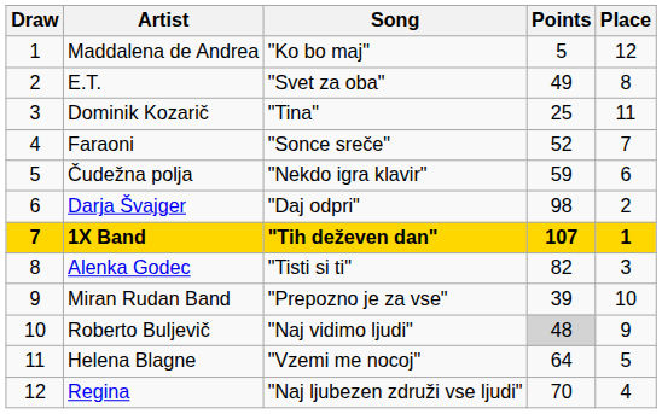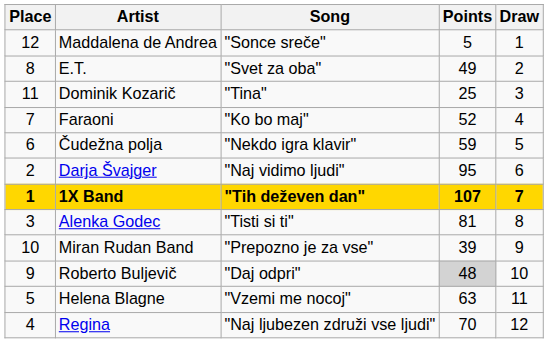 <table class="sortable wikitable" style="margin: 1em auto 1em auto; text-align:center">
 <tr>
-<th>Draw</th>
+<th>Place</th>
 <th>Artist</th>
 <th>Song</th>
 <th>Points</th>
-<th>Place</th>
+<th>Draw</th>
 </tr>
 <tr>
+<td>12</td>
+<td align="left">Maddalena de Andrea</td>
+<td align="left">"Sonce sreče"</td>
+<td>5</td>
 <td>1</td>
-<td align="left">Maddalena de Andrea</td>
+</tr>
+<tr>
+<td>8</td>
+<td align="left">E.T.</td>
+<td align="left">"Svet za oba"</td>
+<td>49</td>
+<td>2</td>
+</tr>
+<tr>
+<td>11</td>
+<td align="left">Dominik Kozarič</td>
+<td align="left">"Tina"</td>
+<td>25</td>
+<td>3</td>
+</tr>
+<tr>
+<td>7</td>
+<td align="left">Faraoni</td>
 <td align="left">"Ko bo maj"</td>
+<td>52</td>
+<td>4</td>
+</tr>
+<tr>
+<td>6</td>
+<td align="left">Čudežna polja</td>
+<td align="left">"Nekdo igra klavir"</td>
+<td>59</td>
 <td>5</td>
-<td>12</td>
 </tr>
 <tr>
 <td>2</td>
-<td align="left">E.T.</td>
-<td align="left">"Svet za oba"</td>
-<td>49</td>
+<td align="left"><a href='#'>Darja Švajger</a></td>
+<td align="left">"Naj vidimo ljudi"</td>
+<td>95</td>
+<td>6</td>
+</tr>
+<tr style="background:gold; font-weight:bold;">
+<td>1</td>
+<td align="left">1X Band</td>
+<td align="left">"Tih deževen dan"</td>
+<td>107</td>
+<td>7</td>
+</tr>
+<tr>
+<td>3</td>
+<td align="left"><a href='#'>Alenka Godec</a></td>
+<td align="left">"Tisti si ti"</td>
+<td>81</td>
 <td>8</td>
 </tr>
 <tr>
-<td>3</td>
-<td align="left">Dominik Kozarič</td>
-<td align="left">"Tina"</td>
-<td>25</td>
+<td>10</td>
+<td align="left">Miran Rudan Band</td>
+<td align="left">"Prepozno je za vse"</td>
+<td>39</td>
+<td>9</td>
+</tr>
+<tr>
+<td>9</td>
+<td align="left">Roberto Buljevič</td>
+<td align="left">"Daj odpri"</td>
+<td style="background: lightgrey;">48</td>
+<td>10</td>
+</tr>
+<tr>
+<td>5</td>
+<td align="left">Helena Blagne</td>
+<td align="left">"Vzemi me nocoj"</td>
+<td>63</td>
 <td>11</td>
 </tr>
 <tr>
 <td>4</td>
-<td align="left">Faraoni</td>
-<td align="left">"Sonce sreče"</td>
-<td>52</td>
-<td>7</td>
-</tr>
-<tr>
-<td>5</td>
-<td align="left">Čudežna polja</td>
-<td align="left">"Nekdo igra klavir"</td>
-<td>59</td>
-<td>6</td>
-</tr>
-<tr>
-<td>6</td>
-<td align="left"><a href='#'>Darja Švajger</a></td>
-<td align="left">"Daj odpri"</td>
-<td>98</td>
-<td>2</td>
-</tr>
-<tr style="background:gold; font-weight:bold;">
-<td>7</td>
-<td align="left">1X Band</td>
-<td align="left">"Tih deževen dan"</td>
-<td>107</td>
-<td>1</td>
-</tr>
-<tr>
-<td>8</td>
-<td align="left"><a href='#'>Alenka Godec</a></td>
-<td align="left">"Tisti si ti"</td>
-<td>82</td>
-<td>3</td>
-</tr>
-<tr>
-<td>9</td>
-<td align="left">Miran Rudan Band</td>
-<td align="left">"Prepozno je za vse"</td>
-<td>39</td>
-<td>10</td>
-</tr>
-<tr>
-<td>10</td>
-<td align="left">Roberto Buljevič</td>
-<td align="left">"Naj vidimo ljudi"</td>
-<td style="background: lightgrey;">48</td>
-<td>9</td>
-</tr>
-<tr>
-<td>11</td>
-<td align="left">Helena Blagne</td>
-<td align="left">"Vzemi me nocoj"</td>
-<td>64</td>
-<td>5</td>
-</tr>
-<tr>
-<td>12</td>
 <td align="left"><a href='#'>Regina</a></td>
 <td align="left">"Naj ljubezen združi vse ljudi"</td>
 <td>70</td>
-<td>4</td>
+<td>12</td>
 </tr>
 </table>
